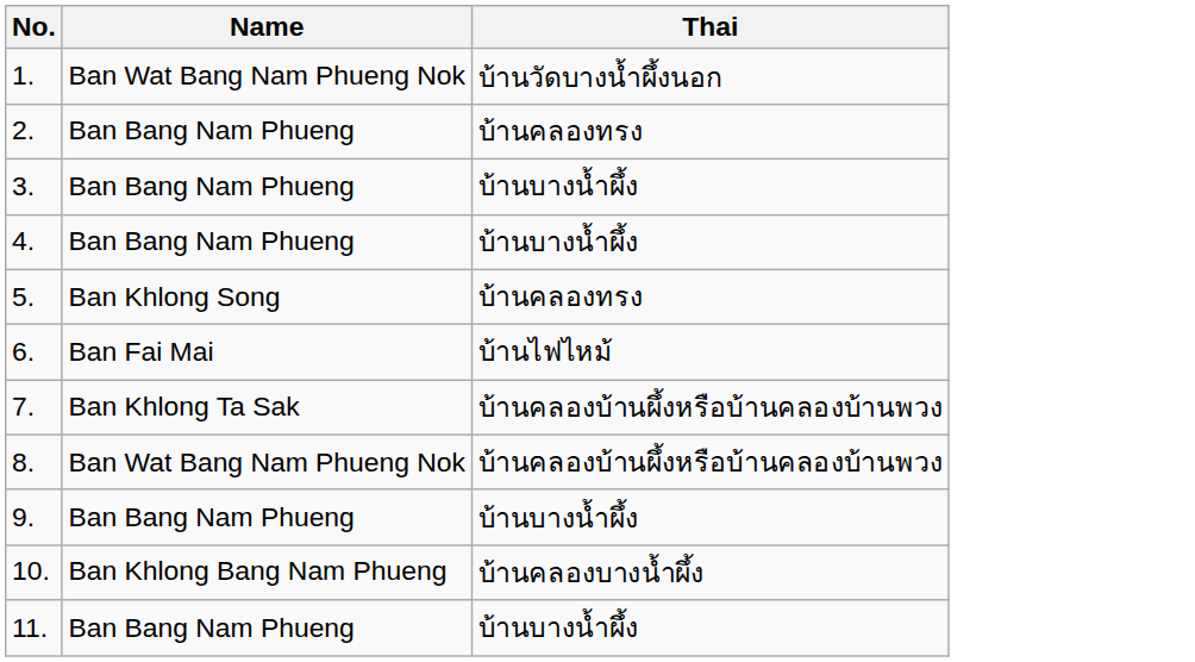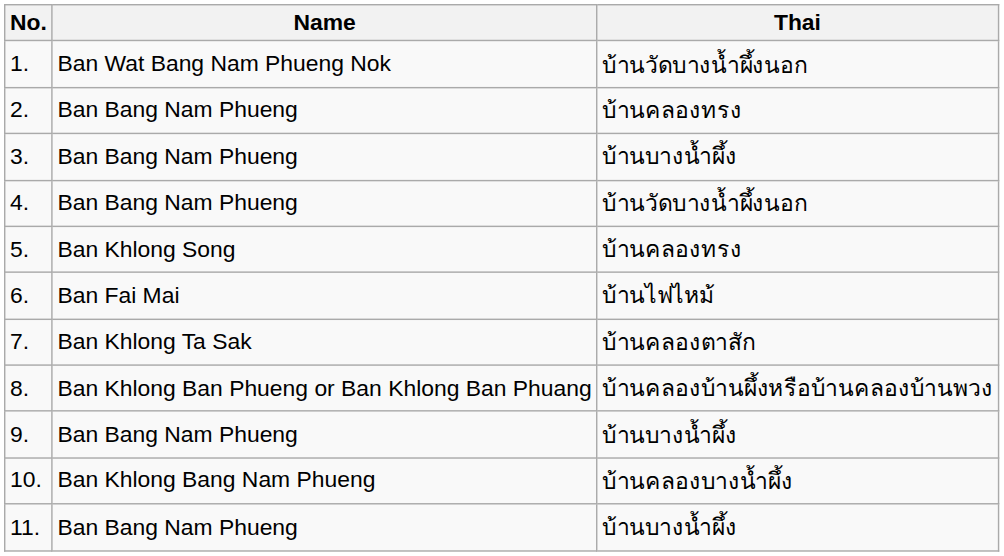 <table class="wikitable sortable">
 <tr>
 <th>No.</th>
 <th>Name</th>
 <th>Thai</th>
 </tr>
 <tr>
 <td>1.</td>
 <td>Ban Wat Bang Nam Phueng Nok</td>
 <td>บ้านวัดบางน้ำผึ้งนอก</td>
 </tr>
 <tr>
 <td>2.</td>
 <td>Ban Bang Nam Phueng</td>
 <td>บ้านคลองทรง</td>
 </tr>
 <tr>
 <td>3.</td>
 <td>Ban Bang Nam Phueng</td>
 <td>บ้านบางน้ำผึ้ง</td>
 </tr>
 <tr>
 <td>4.</td>
 <td>Ban Bang Nam Phueng</td>
-<td>บ้านบางน้ำผึ้ง</td>
+<td>บ้านวัดบางน้ำผึ้งนอก</td>
 </tr>
 <tr>
 <td>5.</td>
 <td>Ban Khlong Song</td>
 <td>บ้านคลองทรง</td>
 </tr>
 <tr>
 <td>6.</td>
 <td>Ban Fai Mai</td>
 <td>บ้านไฟไหม้</td>
 </tr>
 <tr>
 <td>7.</td>
 <td>Ban Khlong Ta Sak</td>
-<td>บ้านคลองบ้านผึ้งหรือบ้านคลองบ้านพวง</td>
+<td>บ้านคลองตาสัก</td>
 </tr>
 <tr>
 <td>8.</td>
-<td>Ban Wat Bang Nam Phueng Nok</td>
+<td>Ban Khlong Ban Phueng or Ban Khlong Ban Phuang</td>
 <td>บ้านคลองบ้านผึ้งหรือบ้านคลองบ้านพวง</td>
 </tr>
 <tr>
 <td>9.</td>
 <td>Ban Bang Nam Phueng</td>
 <td>บ้านบางน้ำผึ้ง</td>
 </tr>
 <tr>
 <td>10.</td>
 <td>Ban Khlong Bang Nam Phueng</td>
 <td>บ้านคลองบางน้ำผึ้ง</td>
 </tr>
 <tr>
 <td>11.</td>
 <td>Ban Bang Nam Phueng</td>
 <td>บ้านบางน้ำผึ้ง</td>
 </tr>
 </table>
